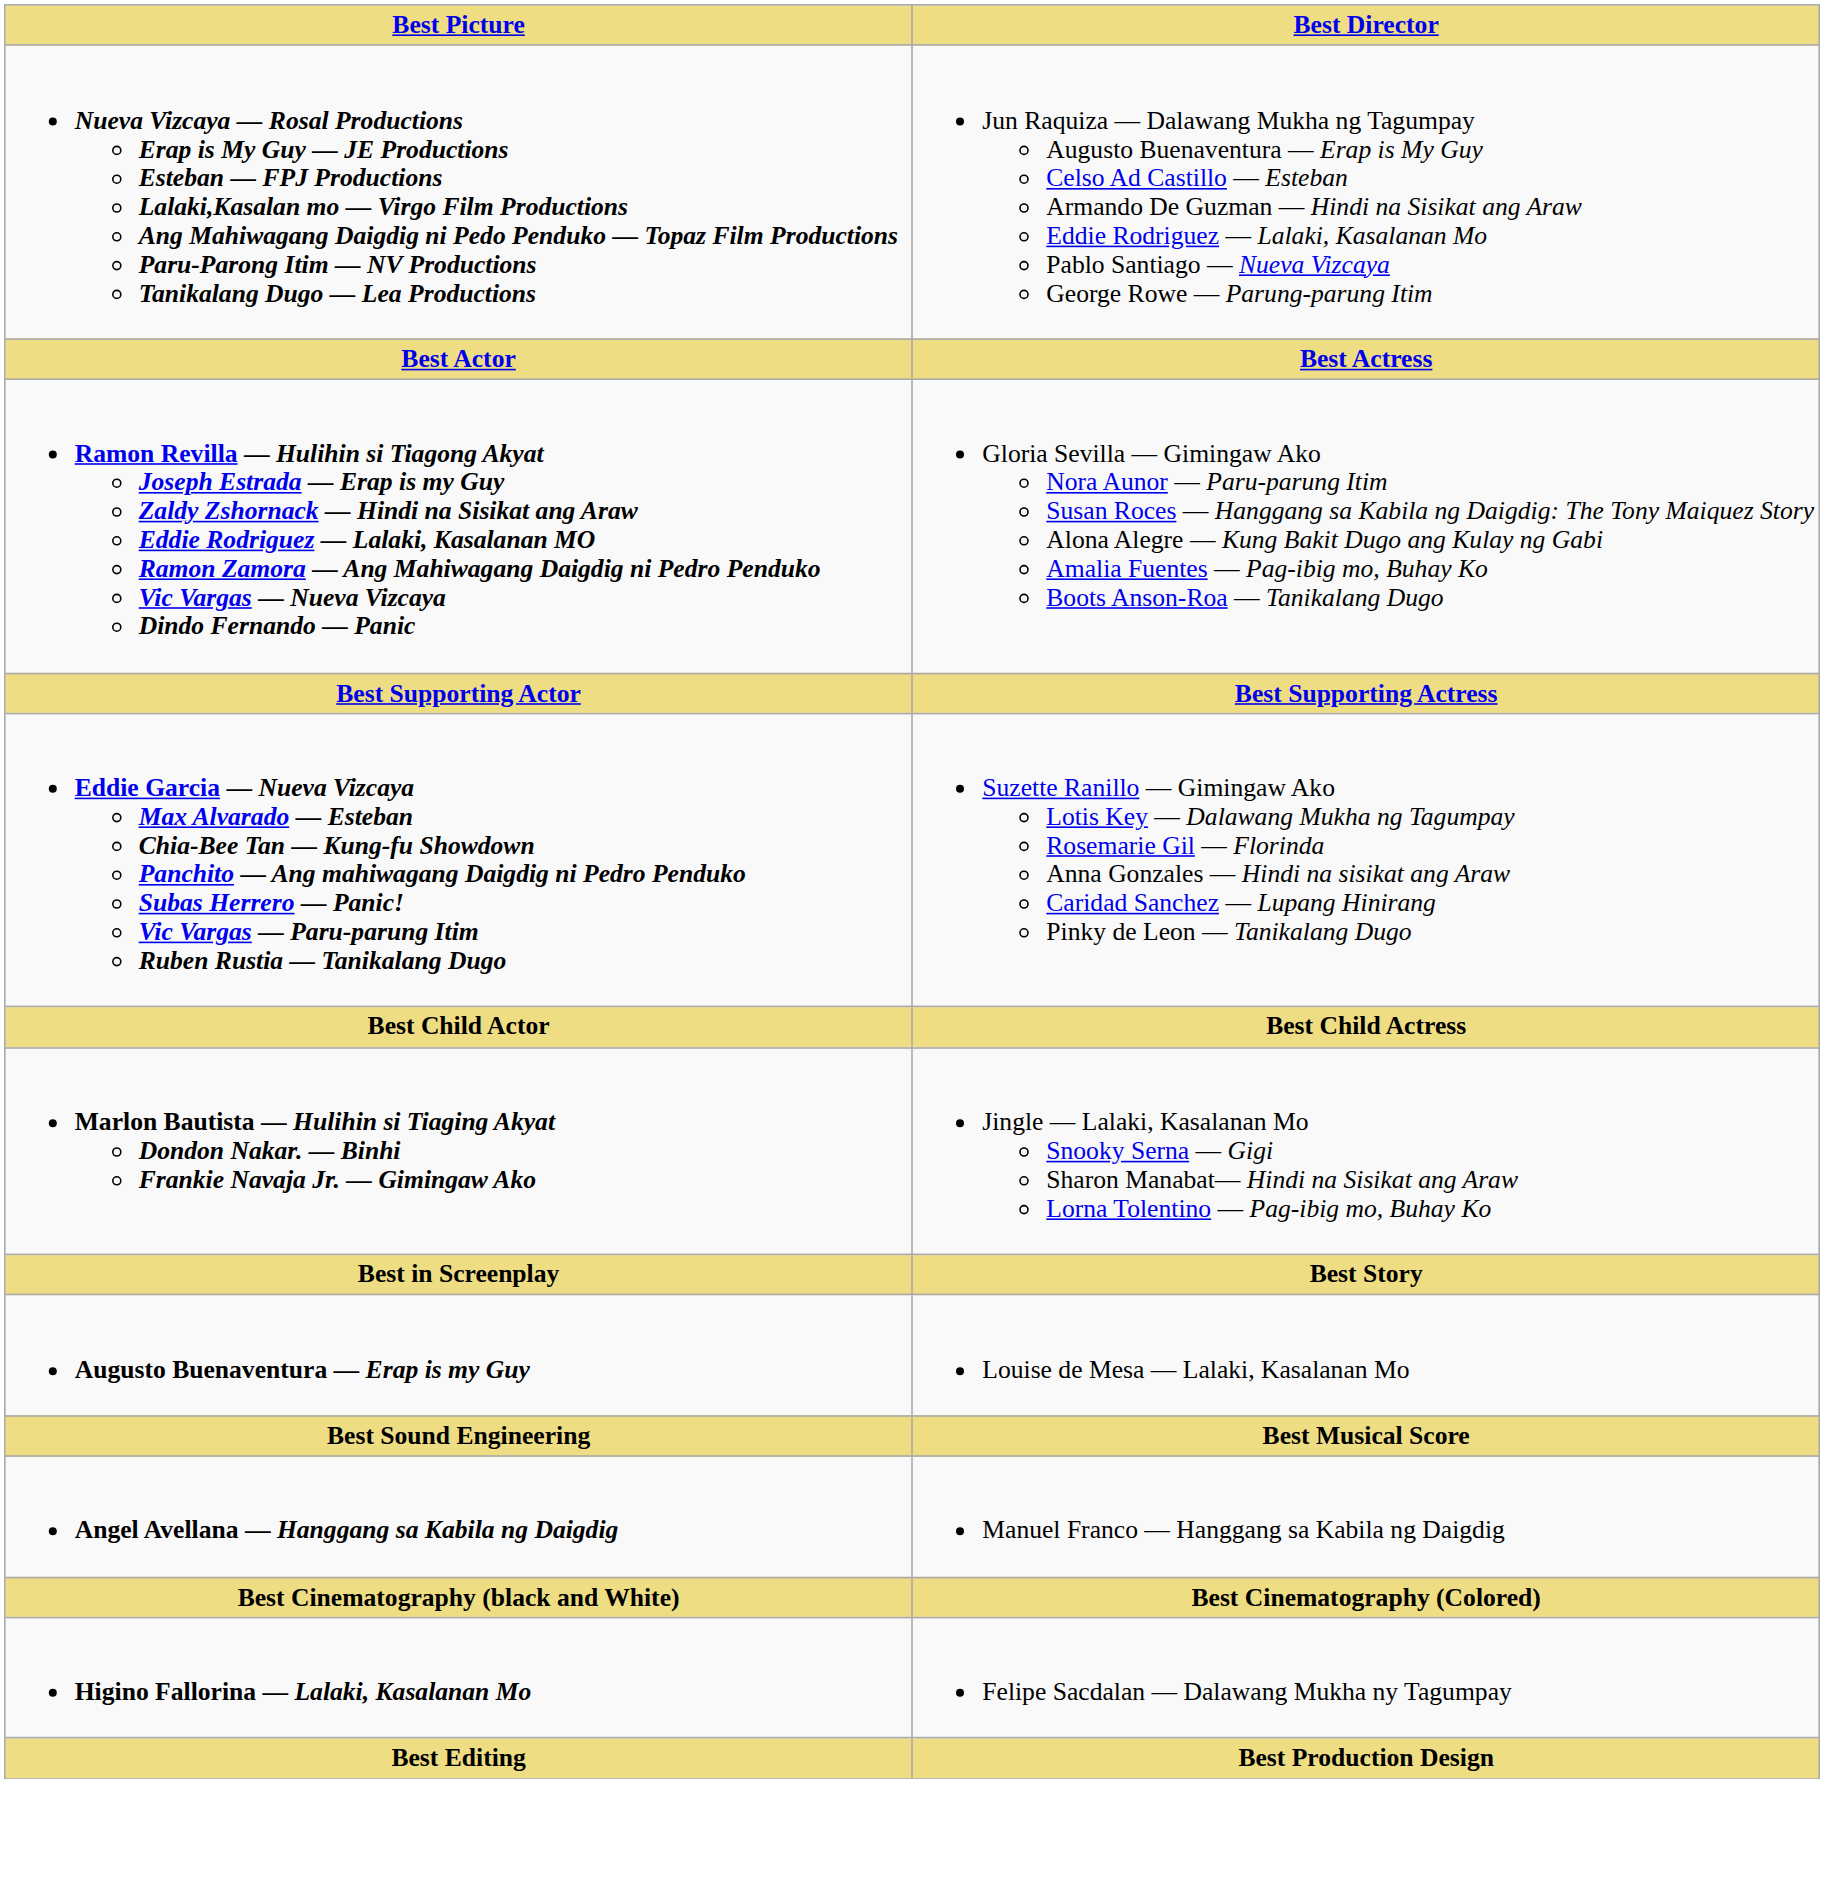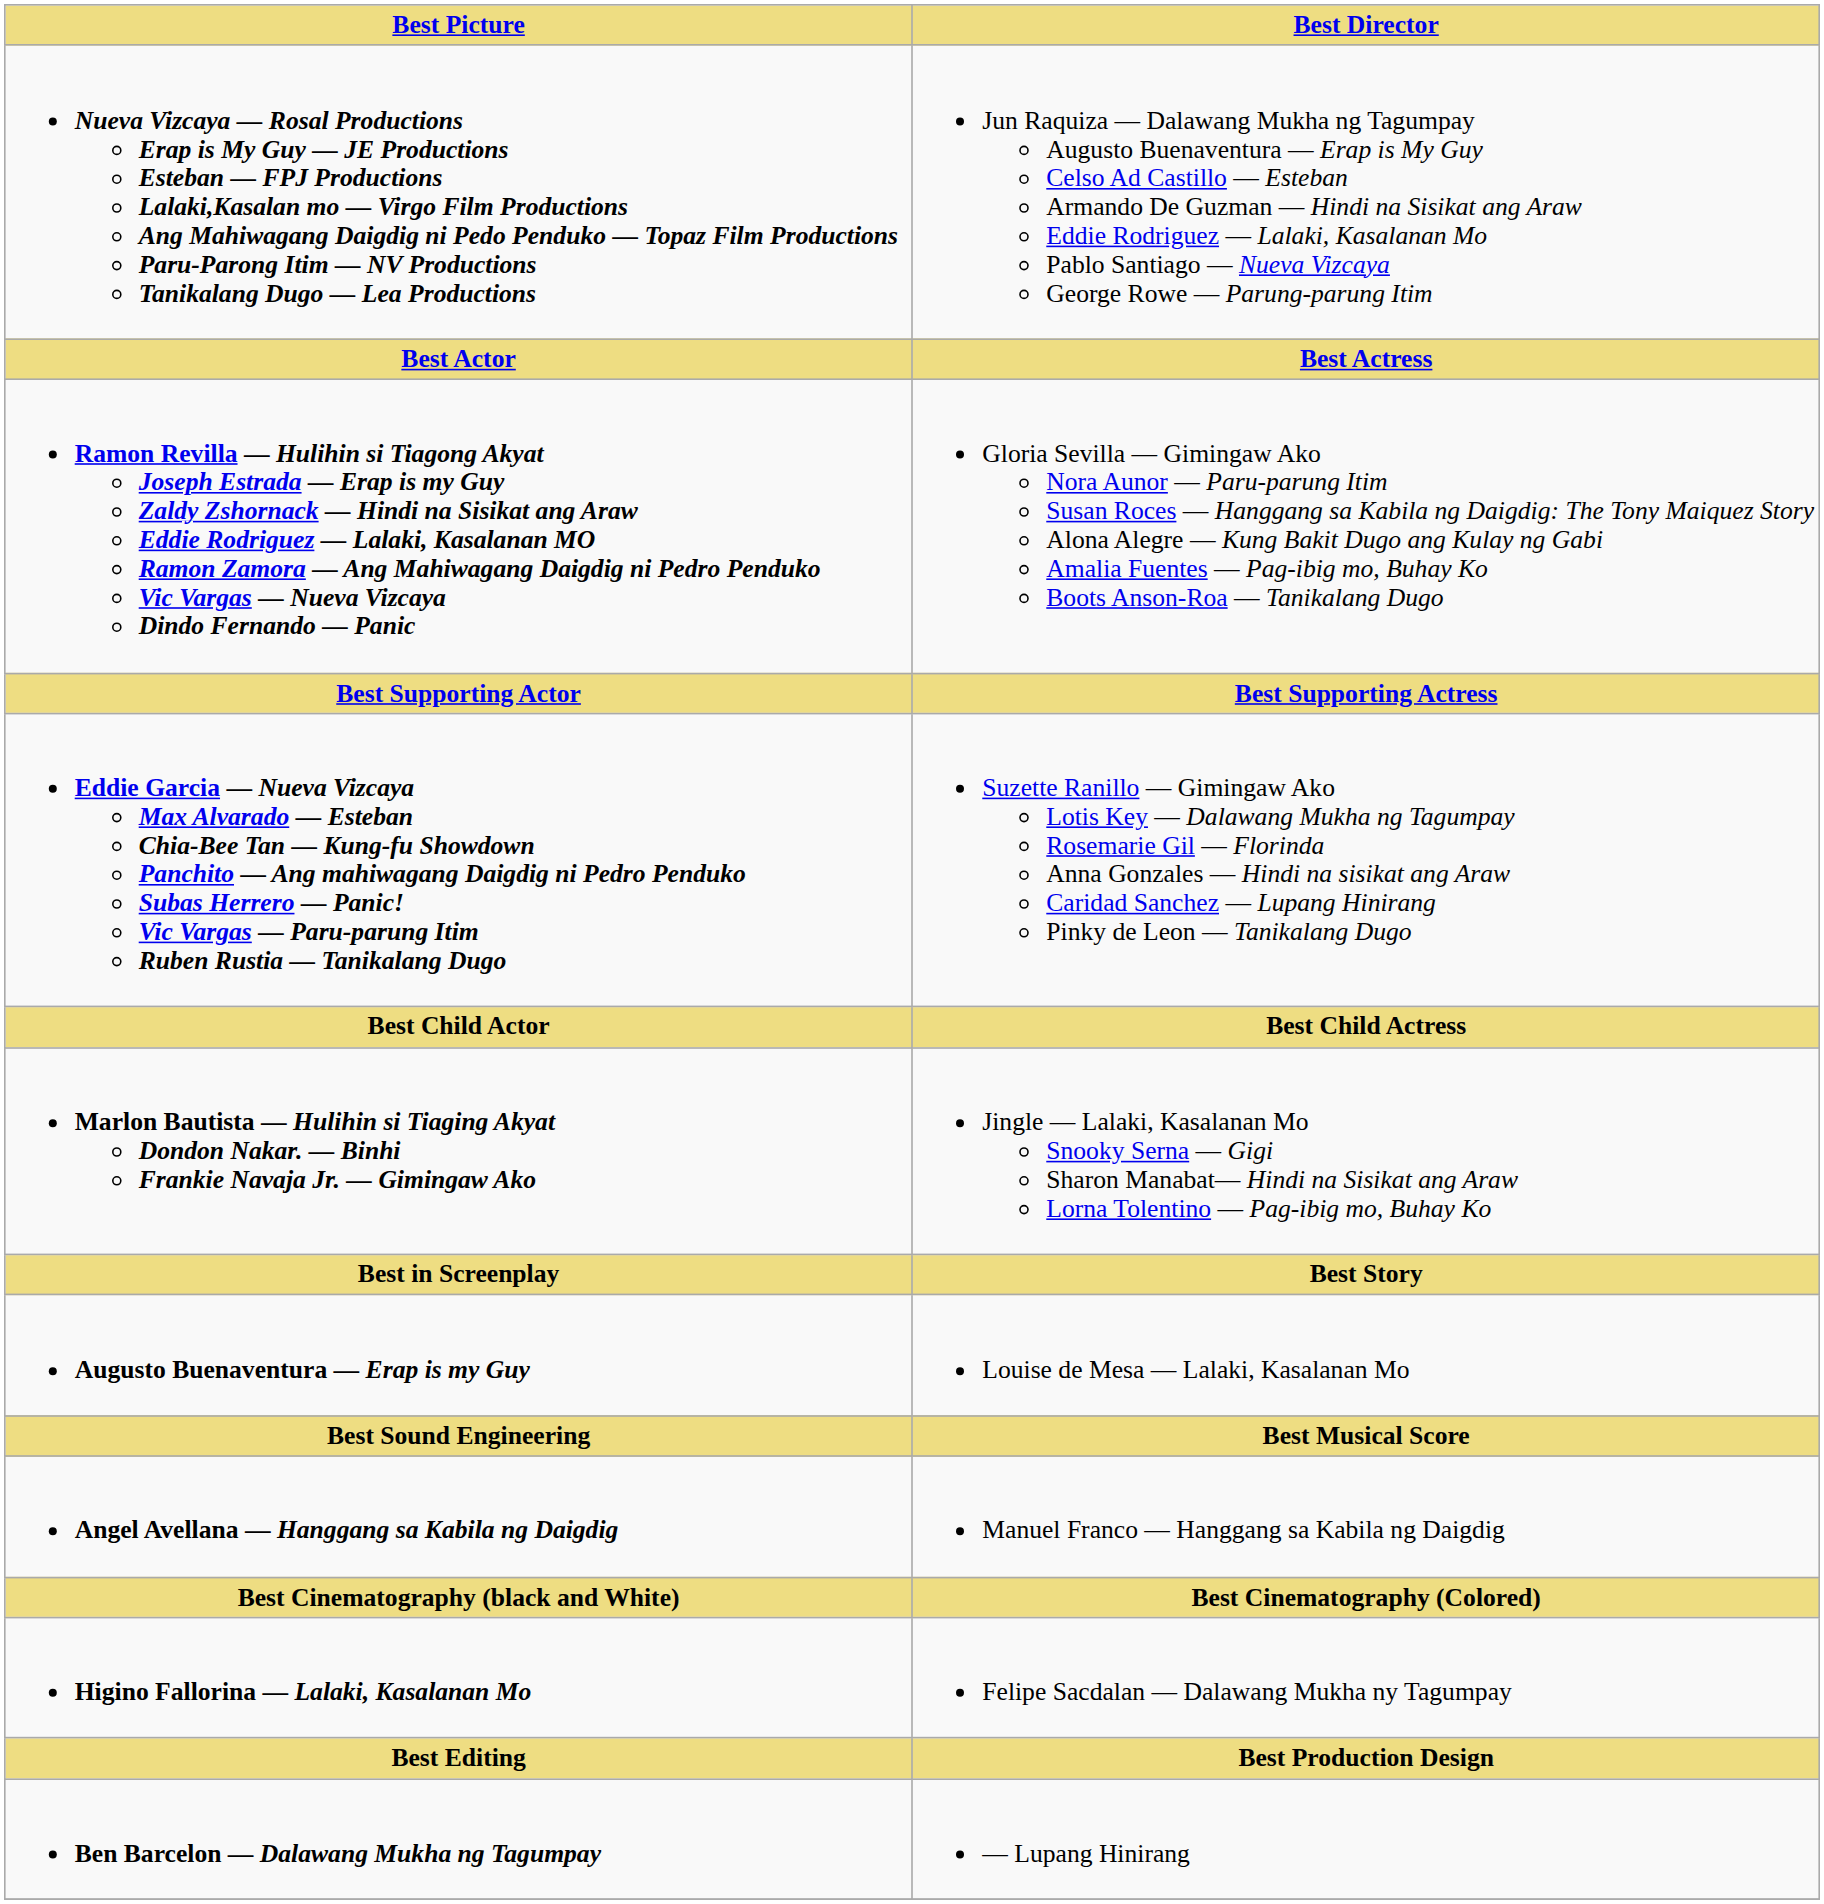 <table class=wikitable>
 <tr>
 <th style="background:#EEDD82; width:50%"><a href='#'>Best Picture</a></th>
 <th style="background:#EEDD82; width:50%"><a href='#'>Best Director</a></th>
 </tr>
 <tr>
 <td valign="top"><br><ul><li><strong><em>Nueva Vizcaya<em> — Rosal Productions<strong><ul><li>Erap is My Guy — </em>JE Productions<em></li><li>Esteban — </em>FPJ Productions<em></li><li>Lalaki,Kasalan mo — </em>Virgo Film Productions<em></li><li>Ang Mahiwagang Daigdig ni Pedo Penduko — </em>Topaz Film Productions<em></li><li>Paru-Parong Itim — </em>NV Productions<em></li><li>Tanikalang Dugo — </em>Lea Productions<em></li></ul></li></ul></td>
 <td valign="top"><br><ul><li></strong>Jun Raquiza — </em>Dalawang Mukha ng Tagumpay</em></strong><ul><li>Augusto Buenaventura — <em>Erap is My Guy</em></li><li><a href='#'>Celso Ad Castillo</a> — <em>Esteban</em></li><li>Armando De Guzman — <em>Hindi na Sisikat ang Araw</em></li><li><a href='#'>Eddie Rodriguez</a> — <em>Lalaki, Kasalanan Mo</em></li><li>Pablo Santiago — <em><a href='#'>Nueva Vizcaya</a></em></li><li>George Rowe — <em>Parung-parung Itim</em></li></ul></li></ul></td>
 </tr>
 <tr>
 <th style="background:#EEDD82; width:50%"><a href='#'>Best Actor</a></th>
 <th style="background:#EEDD82; width:50%"><a href='#'>Best Actress</a></th>
 </tr>
 <tr>
 <td valign="top"><br><ul><li><strong><a href='#'>Ramon Revilla</a> — <em>Hulihin si Tiagong Akyat<strong><em><ul><li><a href='#'>Joseph Estrada</a> — </em>Erap is my Guy<em></li><li><a href='#'>Zaldy Zshornack</a> — </em>Hindi na Sisikat ang Araw<em></li><li><a href='#'>Eddie Rodriguez</a> — </em>Lalaki, Kasalanan MO<em></li><li><a href='#'>Ramon Zamora</a> — </em>Ang Mahiwagang Daigdig ni Pedro Penduko<em></li><li><a href='#'>Vic Vargas</a> — </em>Nueva Vizcaya<em></li><li>Dindo Fernando — </em>Panic<em></li></ul></li></ul></td>
 <td valign="top"><br><ul><li></strong>Gloria Sevilla — </em>Gimingaw Ako</em></strong><ul><li><a href='#'>Nora Aunor</a> — <em>Paru-parung Itim</em></li><li><a href='#'>Susan Roces</a> — <em>Hanggang sa Kabila ng Daigdig: The Tony Maiquez Story</em></li><li>Alona Alegre — <em>Kung Bakit Dugo ang Kulay ng Gabi</em></li><li><a href='#'>Amalia Fuentes</a> — <em>Pag-ibig mo, Buhay Ko</em></li><li><a href='#'>Boots Anson-Roa</a> — <em>Tanikalang Dugo</em></li></ul></li></ul></td>
 </tr>
 <tr>
 <th style="background:#EEDD82; width:50%"><a href='#'>Best Supporting Actor</a></th>
 <th style="background:#EEDD82; width:50%"><a href='#'>Best Supporting Actress</a></th>
 </tr>
 <tr>
 <td valign="top"><br><ul><li><strong><a href='#'>Eddie Garcia</a> — <em>Nueva Vizcaya<strong><em><ul><li><a href='#'>Max Alvarado</a> — </em>Esteban<em></li><li>Chia-Bee Tan — </em>Kung-fu Showdown<em></li><li><a href='#'>Panchito</a> — </em>Ang mahiwagang Daigdig ni Pedro Penduko<em></li><li><a href='#'>Subas Herrero</a> — </em>Panic!<em></li><li><a href='#'>Vic Vargas</a> — </em>Paru-parung Itim<em></li><li>Ruben Rustia — </em>Tanikalang Dugo<em></li></ul></li></ul></td>
 <td valign="top"><br><ul><li></strong><a href='#'>Suzette Ranillo</a> — </em>Gimingaw Ako</em></strong><ul><li><a href='#'>Lotis Key</a> — <em>Dalawang Mukha ng Tagumpay</em></li><li><a href='#'>Rosemarie Gil</a> — <em>Florinda</em></li><li>Anna Gonzales — <em>Hindi na sisikat ang Araw</em></li><li><a href='#'>Caridad Sanchez</a> — <em>Lupang Hinirang</em></li><li>Pinky de Leon — <em>Tanikalang Dugo</em></li></ul></li></ul></td>
 </tr>
 <tr>
 <th style="background:#EEDD82; width:50%">Best Child Actor</th>
 <th style="background:#EEDD82; width:50%">Best Child Actress</th>
 </tr>
 <tr>
 <td valign="top"><br><ul><li><strong>Marlon Bautista — <em>Hulihin si Tiaging Akyat<strong><em><ul><li>Dondon Nakar. — </em>Binhi<em></li><li>Frankie Navaja Jr. — </em>Gimingaw Ako<em></li></ul></li></ul></td>
 <td valign="top"><br><ul><li></strong>Jingle — </em>Lalaki, Kasalanan Mo</em></strong><ul><li><a href='#'>Snooky Serna</a> — <em>Gigi</em></li><li>Sharon Manabat— <em>Hindi na Sisikat ang Araw</em></li><li><a href='#'>Lorna Tolentino</a> — <em>Pag-ibig mo, Buhay Ko</em></li></ul></li></ul></td>
 </tr>
 <tr>
 <th style="background:#EEDD82; width:50%">Best in Screenplay</th>
 <th style="background:#EEDD82; width:50%">Best Story</th>
 </tr>
 <tr>
 <td valign="top"><br><ul><li><strong>Augusto Buenaventura — <em>Erap is my Guy<strong><em></li></ul></td>
 <td valign="top"><br><ul><li></strong>Louise de Mesa — </em>Lalaki, Kasalanan Mo</em></strong></li></ul></td>
 </tr>
 <tr>
 <th style="background:#EEDD82; width:50%">Best Sound Engineering</th>
 <th style="background:#EEDD82; width:50%">Best Musical Score</th>
 </tr>
 <tr>
 <td valign="top"><br><ul><li><strong> Angel Avellana — <em>Hanggang sa Kabila ng Daigdig<strong><em></li></ul></td>
 <td valign="top"><br><ul><li></strong> Manuel Franco — </em>Hanggang sa Kabila ng Daigdig</em></strong></li></ul></td>
 </tr>
 <tr>
 <th style="background:#EEDD82; width:50%">Best Cinematography (black and White)</th>
 <th style="background:#EEDD82; width:50%">Best Cinematography (Colored)</th>
 </tr>
 <tr>
 <td valign="top"><br><ul><li><strong> Higino Fallorina — <em>Lalaki, Kasalanan Mo<strong><em></li></ul></td>
 <td valign="top"><br><ul><li></strong> Felipe Sacdalan — </em>Dalawang Mukha ny Tagumpay</em></strong></li></ul></td>
 </tr>
 <tr>
 <th style="background:#EEDD82; width:50%">Best Editing</th>
 <th style="background:#EEDD82; width:50%">Best Production Design</th>
 </tr>
 <tr>
+<td valign="top"><br><ul><li><strong> Ben Barcelon — <em>Dalawang Mukha ng Tagumpay<strong><em></li></ul></td>
+<td valign="top"><br><ul><li></strong>  — </em>Lupang Hinirang</em></strong></li></ul></td>
+</tr>
+<tr>
 </tr>
 </table>
